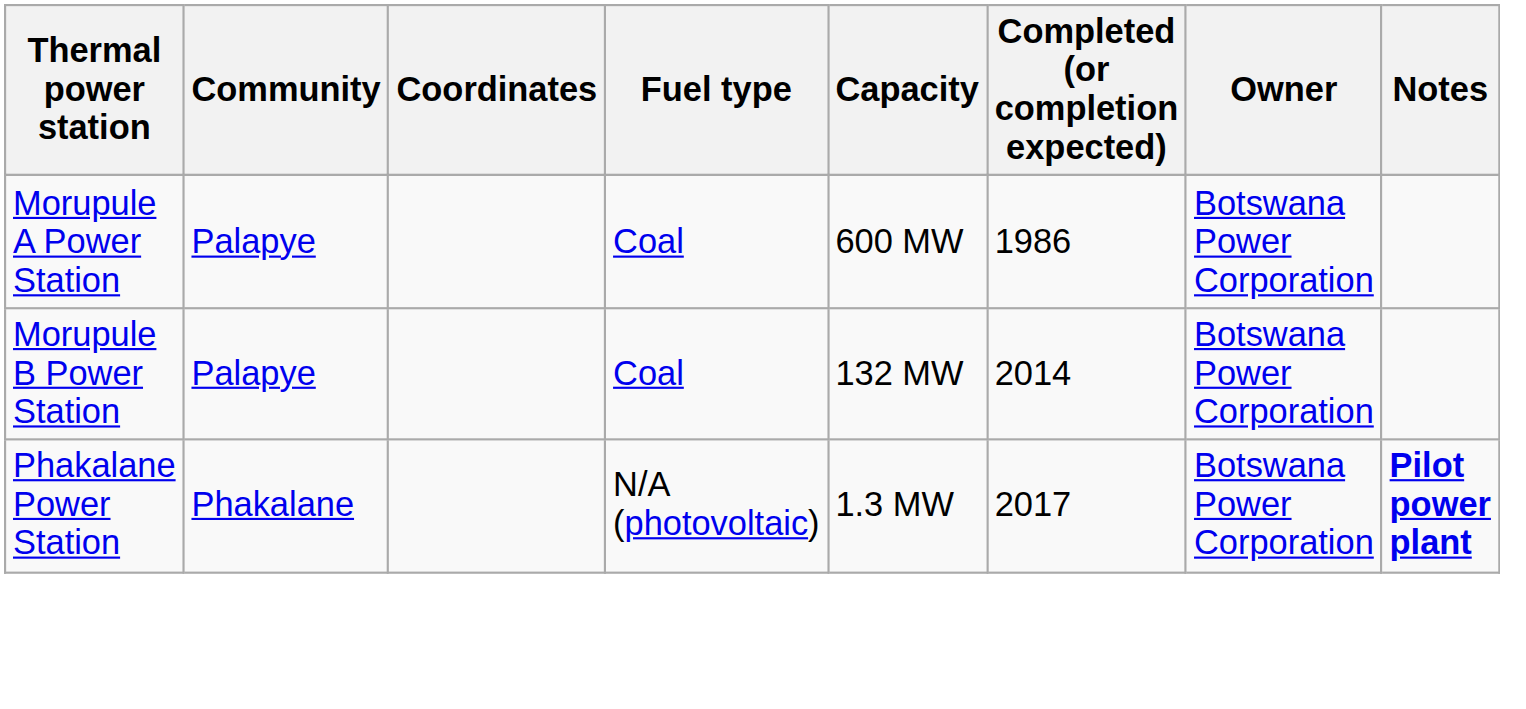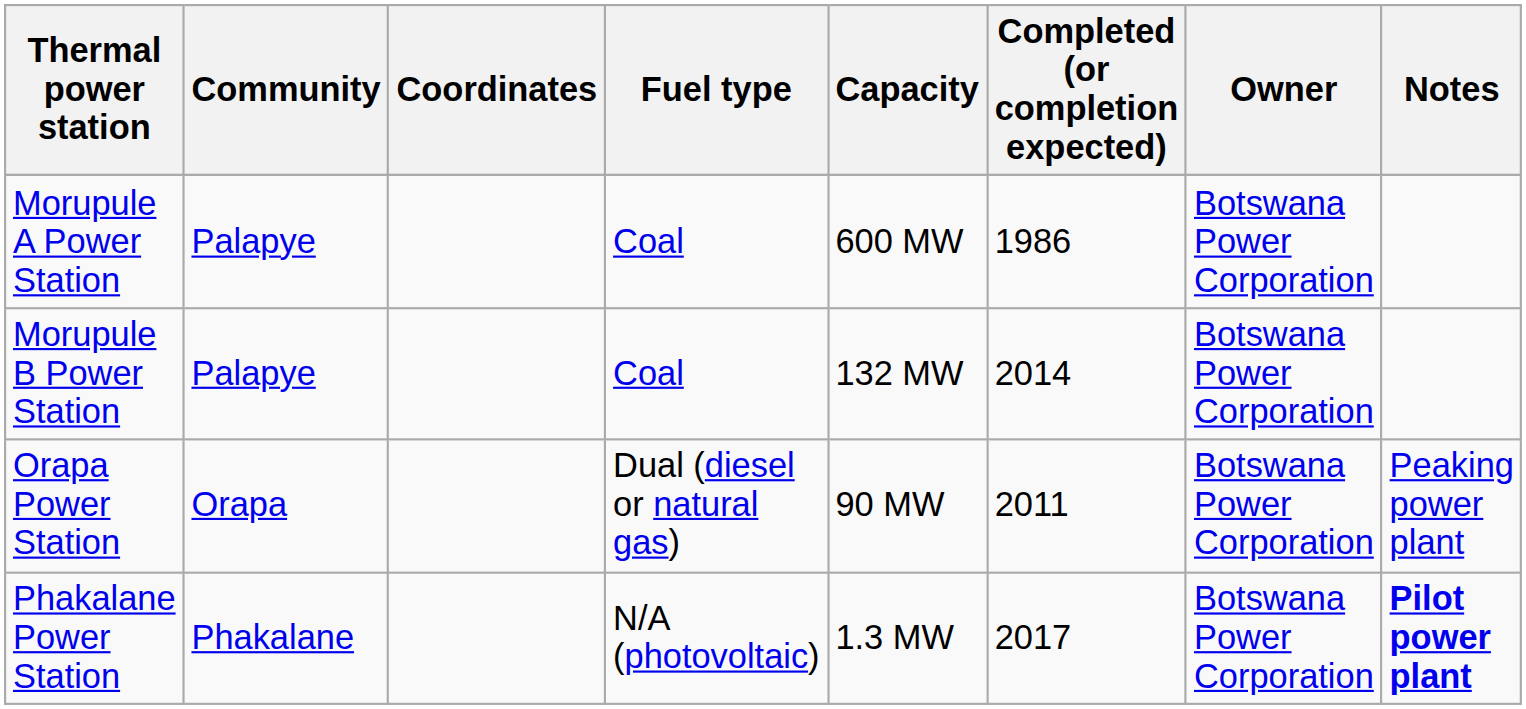 <table class="wikitable sortable">
 <tr>
 <th>Thermal power station</th>
 <th>Community</th>
 <th>Coordinates</th>
 <th>Fuel type</th>
 <th>Capacity</th>
 <th>Completed (or completion expected)</th>
 <th>Owner</th>
 <th>Notes</th>
 </tr>
 <tr>
 </tr>
 <tr>
 <td><a href='#'>Morupule A Power Station</a></td>
 <td><a href='#'>Palapye</a></td>
 <td></td>
 <td><a href='#'>Coal</a></td>
 <td>600 MW</td>
 <td>1986</td>
 <td><a href='#'>Botswana Power Corporation</a></td>
 <td></td>
 </tr>
 <tr>
 <td><a href='#'>Morupule B Power Station</a></td>
 <td><a href='#'>Palapye</a></td>
 <td></td>
 <td><a href='#'>Coal</a></td>
 <td>132 MW</td>
 <td>2014</td>
 <td><a href='#'>Botswana Power Corporation</a></td>
 <td></td>
 </tr>
 <tr>
+<td><a href='#'>Orapa Power Station</a></td>
+<td><a href='#'>Orapa</a></td>
+<td></td>
+<td>Dual (<a href='#'>diesel</a> or <a href='#'>natural gas</a>)</td>
+<td>90 MW</td>
+<td>2011</td>
+<td><a href='#'>Botswana Power Corporation</a></td>
+<td><a href='#'>Peaking power plant</a></td>
+</tr>
+<tr>
 <td><a href='#'>Phakalane Power Station</a></td>
 <td><a href='#'>Phakalane</a></td>
 <td></td>
 <td>N/A (<a href='#'>photovoltaic</a>)</td>
 <td>1.3 MW</td>
 <td>2017</td>
 <td><a href='#'>Botswana Power Corporation</a></td>
 <td><strong><a href='#'>Pilot power plant</a></strong></td>
 </tr>
 </table>
